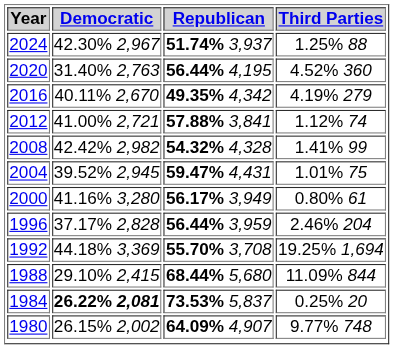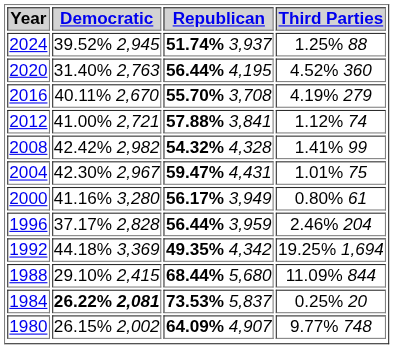 <table border = “2”>
 <tr style="background:lightgrey;">
 <th>Year</th>
 <th><a href='#'>Democratic</a></th>
 <th><a href='#'>Republican</a></th>
 <th><a href='#'>Third Parties</a></th>
 </tr>
 <tr>
 <td align="center" ><a href='#'>2024</a></td>
-<td align="center" >42.30% <em>2,967</em></td>
+<td align="center" >39.52% <em>2,945</em></td>
 <td align="center" ><strong>51.74%</strong> <em>3,937</em></td>
 <td align="center" >1.25% <em>88</em></td>
 </tr>
 <tr>
 <td align="center" ><a href='#'>2020</a></td>
 <td align="center" >31.40% <em>2,763</em></td>
 <td align="center" ><strong>56.44%</strong> <em>4,195</em></td>
 <td align="center" >4.52% <em>360</em></td>
 </tr>
 <tr>
 <td align="center" ><a href='#'>2016</a></td>
 <td align="center" >40.11% <em>2,670</em></td>
-<td align="center" ><strong>49.35%</strong> <em>4,342</em></td>
+<td align="center" ><strong>55.70%</strong> <em>3,708</em></td>
 <td align="center" >4.19% <em>279</em></td>
 </tr>
 <tr>
 <td align="center" ><a href='#'>2012</a></td>
 <td align="center" >41.00% <em>2,721</em></td>
 <td align="center" ><strong>57.88%</strong> <em>3,841</em></td>
 <td align="center" >1.12% <em>74</em></td>
 </tr>
 <tr>
 <td align="center" ><a href='#'>2008</a></td>
 <td align="center" >42.42% <em>2,982</em></td>
 <td align="center" ><strong>54.32%</strong> <em>4,328</em></td>
 <td align="center" >1.41% <em>99</em></td>
 </tr>
 <tr>
 <td align="center" ><a href='#'>2004</a></td>
-<td align="center" >39.52% <em>2,945</em></td>
+<td align="center" >42.30% <em>2,967</em></td>
 <td align="center" ><strong>59.47%</strong> <em>4,431</em></td>
 <td align="center" >1.01% <em>75</em></td>
 </tr>
 <tr>
 <td align="center" ><a href='#'>2000</a></td>
 <td align="center" >41.16% <em>3,280</em></td>
 <td align="center" ><strong>56.17%</strong> <em>3,949</em></td>
 <td align="center" >0.80% <em>61</em></td>
 </tr>
 <tr>
 <td align="center" ><a href='#'>1996</a></td>
 <td align="center" >37.17% <em>2,828</em></td>
 <td align="center" ><strong>56.44%</strong> <em>3,959</em></td>
 <td align="center" >2.46% <em>204</em></td>
 </tr>
 <tr>
 <td align="center" ><a href='#'>1992</a></td>
 <td align="center" >44.18% <em>3,369</em></td>
-<td align="center" ><strong>55.70%</strong> <em>3,708</em></td>
+<td align="center" ><strong>49.35%</strong> <em>4,342</em></td>
 <td align="center" >19.25% <em>1,694</em></td>
 </tr>
 <tr>
 <td align="center" ><a href='#'>1988</a></td>
 <td align="center" >29.10% <em>2,415</em></td>
 <td align="center" ><strong>68.44%</strong> <em>5,680</em></td>
 <td align="center" >11.09% <em>844</em></td>
 </tr>
 <tr>
 <td align="center" ><a href='#'>1984</a></td>
 <td align="center" ><strong>26.22% <em>2,081</em></strong></td>
 <td align="center" ><strong>73.53%</strong> <em>5,837</em></td>
 <td align="center" >0.25% <em>20</em></td>
 </tr>
 <tr>
 <td align="center" ><a href='#'>1980</a></td>
 <td align="center" >26.15% <em>2,002</em></td>
 <td align="center" ><strong>64.09%</strong> <em>4,907</em></td>
 <td align="center" >9.77% <em>748</em></td>
 </tr>
 <tr>
 </tr>
 </table>
